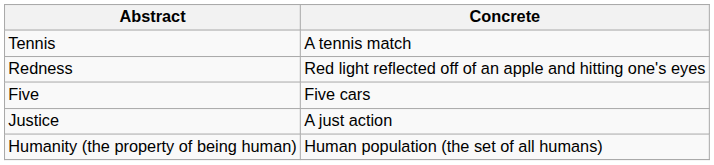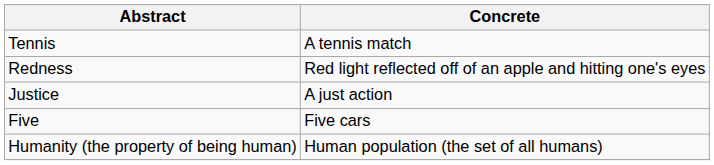 <table class="wikitable">
 <tr>
 </tr>
 <tr>
 <th><strong>Abstract</strong></th>
 <th><strong>Concrete</strong></th>
 </tr>
 <tr>
 <td>Tennis</td>
 <td>A tennis match</td>
 </tr>
 <tr>
 <td>Redness</td>
 <td>Red light reflected off of an apple and hitting one's eyes</td>
 </tr>
 <tr>
+<td>Justice</td>
+<td>A just action</td>
+</tr>
+<tr>
 <td>Five</td>
 <td>Five cars</td>
-</tr>
-<tr>
-<td>Justice</td>
-<td>A just action</td>
 </tr>
 <tr>
 <td>Humanity (the property of being human)</td>
 <td>Human population (the set of all humans)</td>
 </tr>
 <tr>
 </tr>
 </table>
